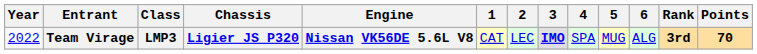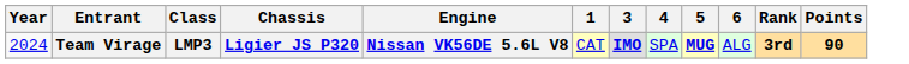 <table class="wikitable" style="text-align:center; font-size:90%">
 <tr>
 <th>Year</th>
 <th>Entrant</th>
 <th>Class</th>
 <th>Chassis</th>
 <th>Engine</th>
 <th>1</th>
-<th>2</th>
 <th>3</th>
 <th>4</th>
 <th>5</th>
 <th>6</th>
 <th>Rank</th>
 <th>Points</th>
 </tr>
 <tr>
-<td><a href='#'>2022</a></td>
+<td><a href='#'>2024</a></td>
 <th>Team Virage</th>
 <th>LMP3</th>
 <th><a href='#'>Ligier JS P320</a></th>
 <th><a href='#'>Nissan</a> <a href='#'>VK56DE</a> 5.6L V8</th>
 <td style="background:#FFFFBF;"><a href='#'>CAT</a><br></td>
-<td style="background:#DFFFDF;"><a href='#'>LEC</a><br></td>
 <td style="background:#DFDFDF;"><strong><a href='#'>IMO</a><br></strong></td>
 <td style="background:#DFFFDF;"><a href='#'>SPA</a><br></td>
-<td style="background:#FFFFBF;"><a href='#'>MUG</a><br></td>
+<td style="background:#FFFFBF;"><strong><a href='#'>MUG</a><br></strong></td>
 <td style="background:#DFFFDF;"><a href='#'>ALG</a><br></td>
 <th style="background:#FFDF9F;">3rd</th>
-<th style="background:#FFDF9F;">70</th>
+<th style="background:#FFDF9F;">90</th>
 </tr>
 </table>
